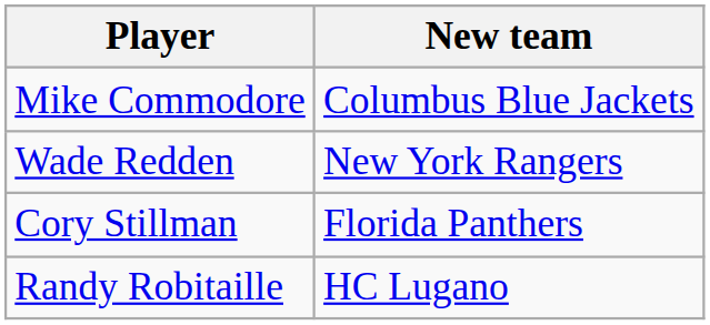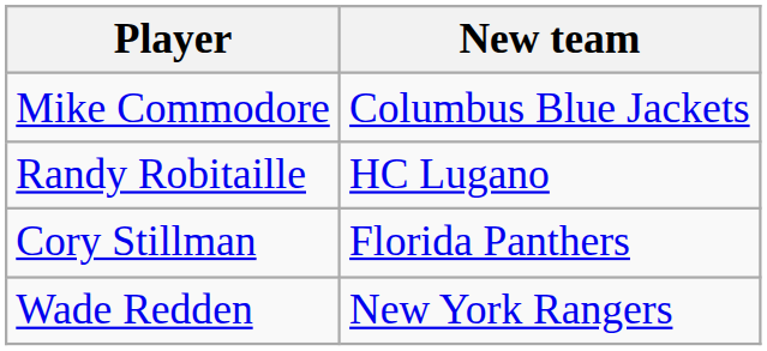 <table class="wikitable">
 <tr align="center"  bgcolor="#dddddd">
 <th>Player</th>
 <th>New team</th>
 </tr>
 <tr>
 <td><a href='#'>Mike Commodore</a></td>
 <td><a href='#'>Columbus Blue Jackets</a></td>
 </tr>
 <tr>
-<td><a href='#'>Wade Redden</a></td>
-<td><a href='#'>New York Rangers</a></td>
+<td><a href='#'>Randy Robitaille</a></td>
+<td><a href='#'>HC Lugano</a></td>
 </tr>
 <tr>
 <td><a href='#'>Cory Stillman</a></td>
 <td><a href='#'>Florida Panthers</a></td>
 </tr>
 <tr>
-<td><a href='#'>Randy Robitaille</a></td>
-<td><a href='#'>HC Lugano</a></td>
+<td><a href='#'>Wade Redden</a></td>
+<td><a href='#'>New York Rangers</a></td>
 </tr>
 </table>
